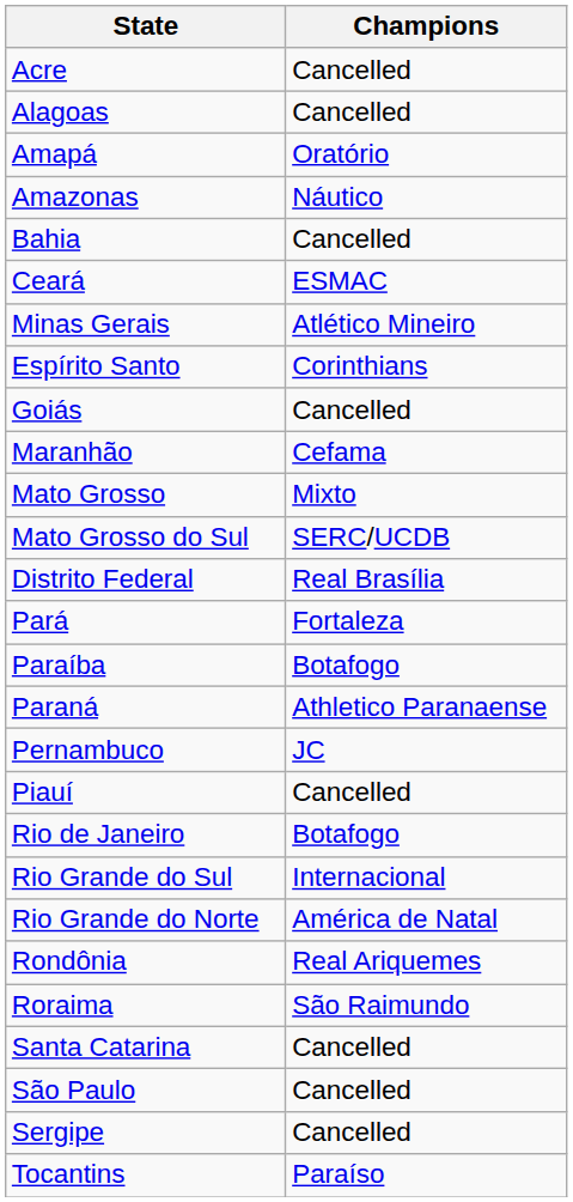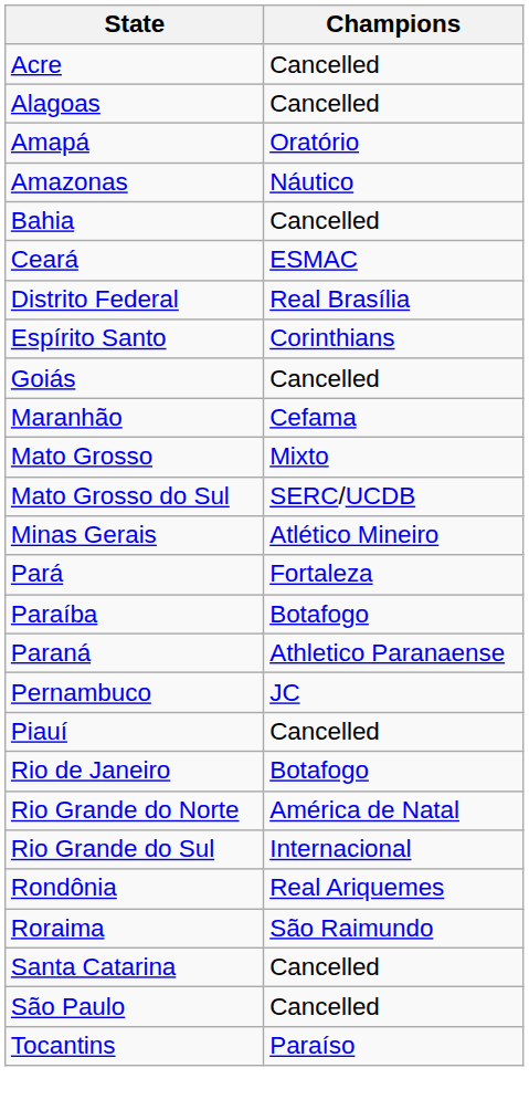 <table class="wikitable">
 <tr>
 <th width=160px>State</th>
 <th width=160px>Champions</th>
 </tr>
 <tr>
 <td> <a href='#'>Acre</a></td>
 <td>Cancelled</td>
 </tr>
 <tr>
 <td> <a href='#'>Alagoas</a></td>
 <td>Cancelled</td>
 </tr>
 <tr>
 <td> <a href='#'>Amapá</a></td>
 <td><a href='#'>Oratório</a></td>
 </tr>
 <tr>
 <td> <a href='#'>Amazonas</a></td>
 <td><a href='#'>Náutico</a></td>
 </tr>
 <tr>
 <td> <a href='#'>Bahia</a></td>
 <td>Cancelled</td>
 </tr>
 <tr>
 <td> <a href='#'>Ceará</a></td>
 <td><a href='#'>ESMAC</a></td>
 </tr>
 <tr>
-<td> <a href='#'>Minas Gerais</a></td>
-<td><a href='#'>Atlético Mineiro</a></td>
+<td> <a href='#'>Distrito Federal</a></td>
+<td><a href='#'>Real Brasília</a></td>
 </tr>
 <tr>
 <td> <a href='#'>Espírito Santo</a></td>
 <td><a href='#'>Corinthians</a></td>
 </tr>
 <tr>
 <td> <a href='#'>Goiás</a></td>
 <td>Cancelled</td>
 </tr>
 <tr>
 <td> <a href='#'>Maranhão</a></td>
 <td><a href='#'>Cefama</a></td>
 </tr>
 <tr>
 <td> <a href='#'>Mato Grosso</a></td>
 <td><a href='#'>Mixto</a></td>
 </tr>
 <tr>
 <td> <a href='#'>Mato Grosso do Sul</a></td>
 <td><a href='#'>SERC</a>/<a href='#'>UCDB</a></td>
 </tr>
 <tr>
-<td> <a href='#'>Distrito Federal</a></td>
-<td><a href='#'>Real Brasília</a></td>
+<td> <a href='#'>Minas Gerais</a></td>
+<td><a href='#'>Atlético Mineiro</a></td>
 </tr>
 <tr>
 <td> <a href='#'>Pará</a></td>
 <td><a href='#'>Fortaleza</a></td>
 </tr>
 <tr>
 <td> <a href='#'>Paraíba</a></td>
 <td><a href='#'>Botafogo</a></td>
 </tr>
 <tr>
 <td> <a href='#'>Paraná</a></td>
 <td><a href='#'>Athletico Paranaense</a></td>
 </tr>
 <tr>
 <td> <a href='#'>Pernambuco</a></td>
 <td><a href='#'>JC</a></td>
 </tr>
 <tr>
 <td> <a href='#'>Piauí</a></td>
 <td>Cancelled</td>
 </tr>
 <tr>
 <td> <a href='#'>Rio de Janeiro</a></td>
 <td><a href='#'>Botafogo</a></td>
 </tr>
 <tr>
+<td> <a href='#'>Rio Grande do Norte</a></td>
+<td><a href='#'>América de Natal</a></td>
+</tr>
+<tr>
 <td> <a href='#'>Rio Grande do Sul</a></td>
 <td><a href='#'>Internacional</a></td>
-</tr>
-<tr>
-<td> <a href='#'>Rio Grande do Norte</a></td>
-<td><a href='#'>América de Natal</a></td>
 </tr>
 <tr>
 <td> <a href='#'>Rondônia</a></td>
 <td><a href='#'>Real Ariquemes</a></td>
 </tr>
 <tr>
 <td> <a href='#'>Roraima</a></td>
 <td><a href='#'>São Raimundo</a></td>
 </tr>
 <tr>
 <td> <a href='#'>Santa Catarina</a></td>
 <td>Cancelled</td>
 </tr>
 <tr>
 <td> <a href='#'>São Paulo</a></td>
 <td>Cancelled</td>
 </tr>
 <tr>
-<td> <a href='#'>Sergipe</a></td>
-<td>Cancelled</td>
-</tr>
-<tr>
 <td> <a href='#'>Tocantins</a></td>
 <td><a href='#'>Paraíso</a></td>
 </tr>
 </table>
